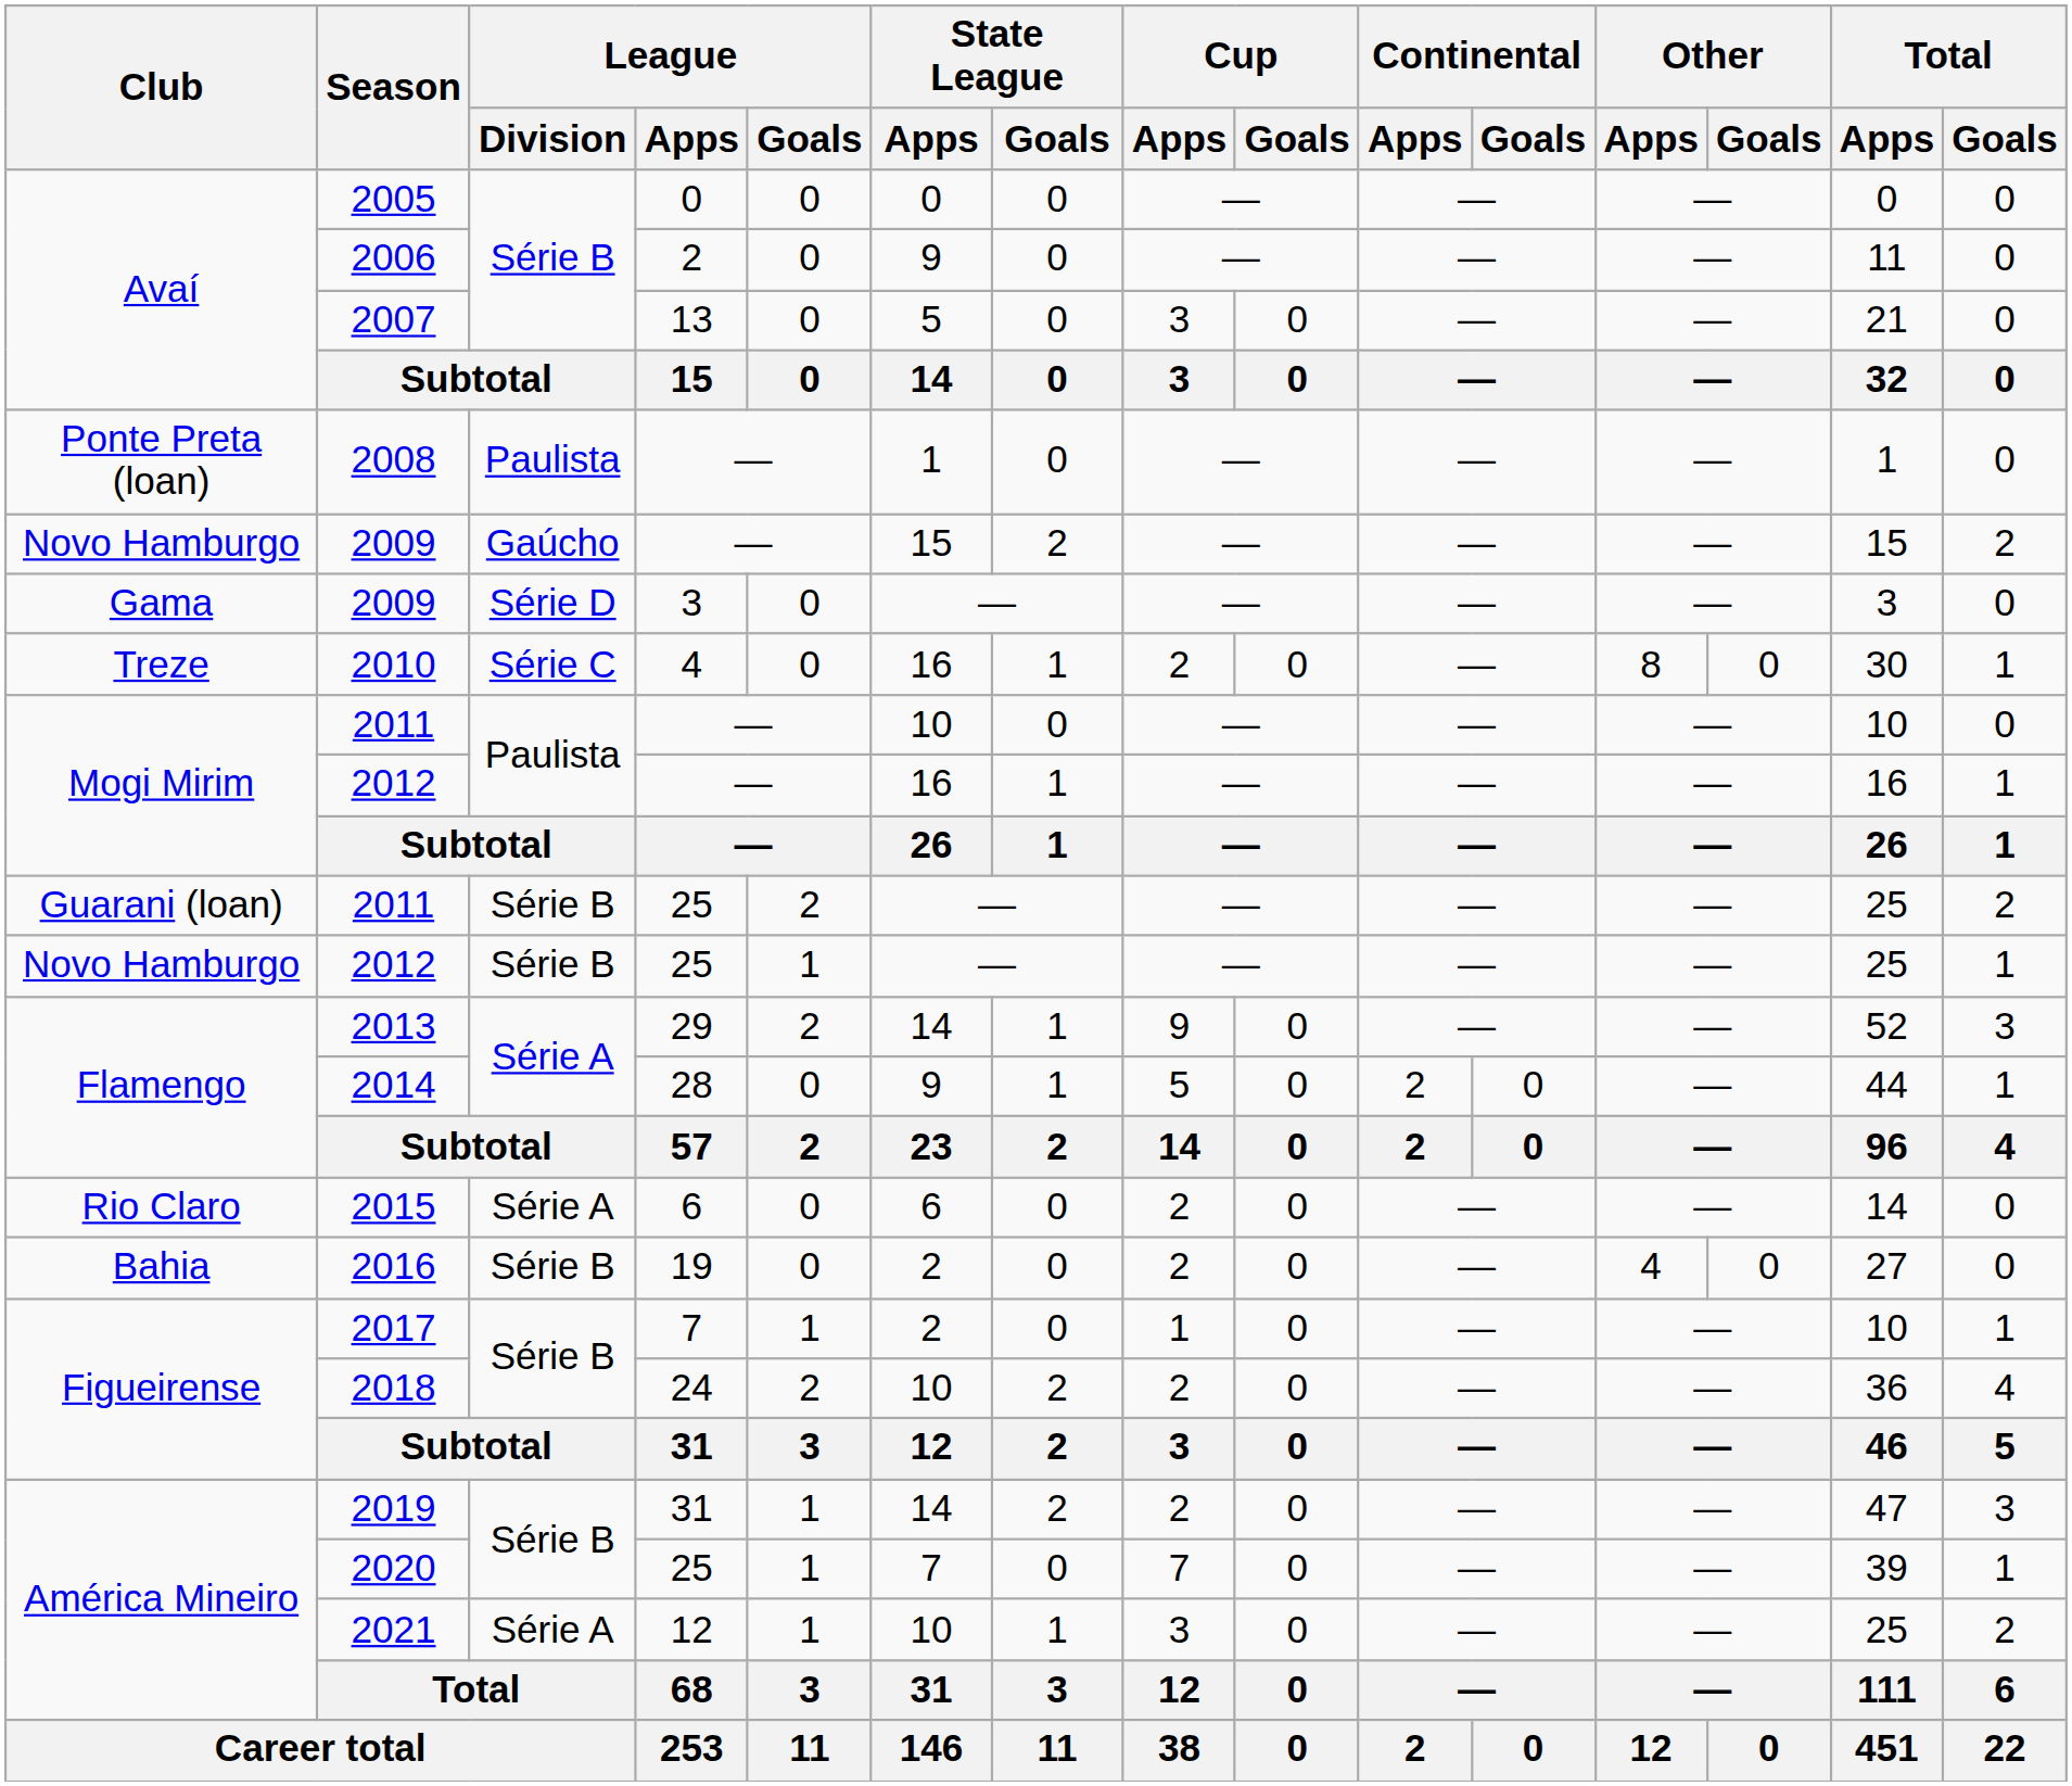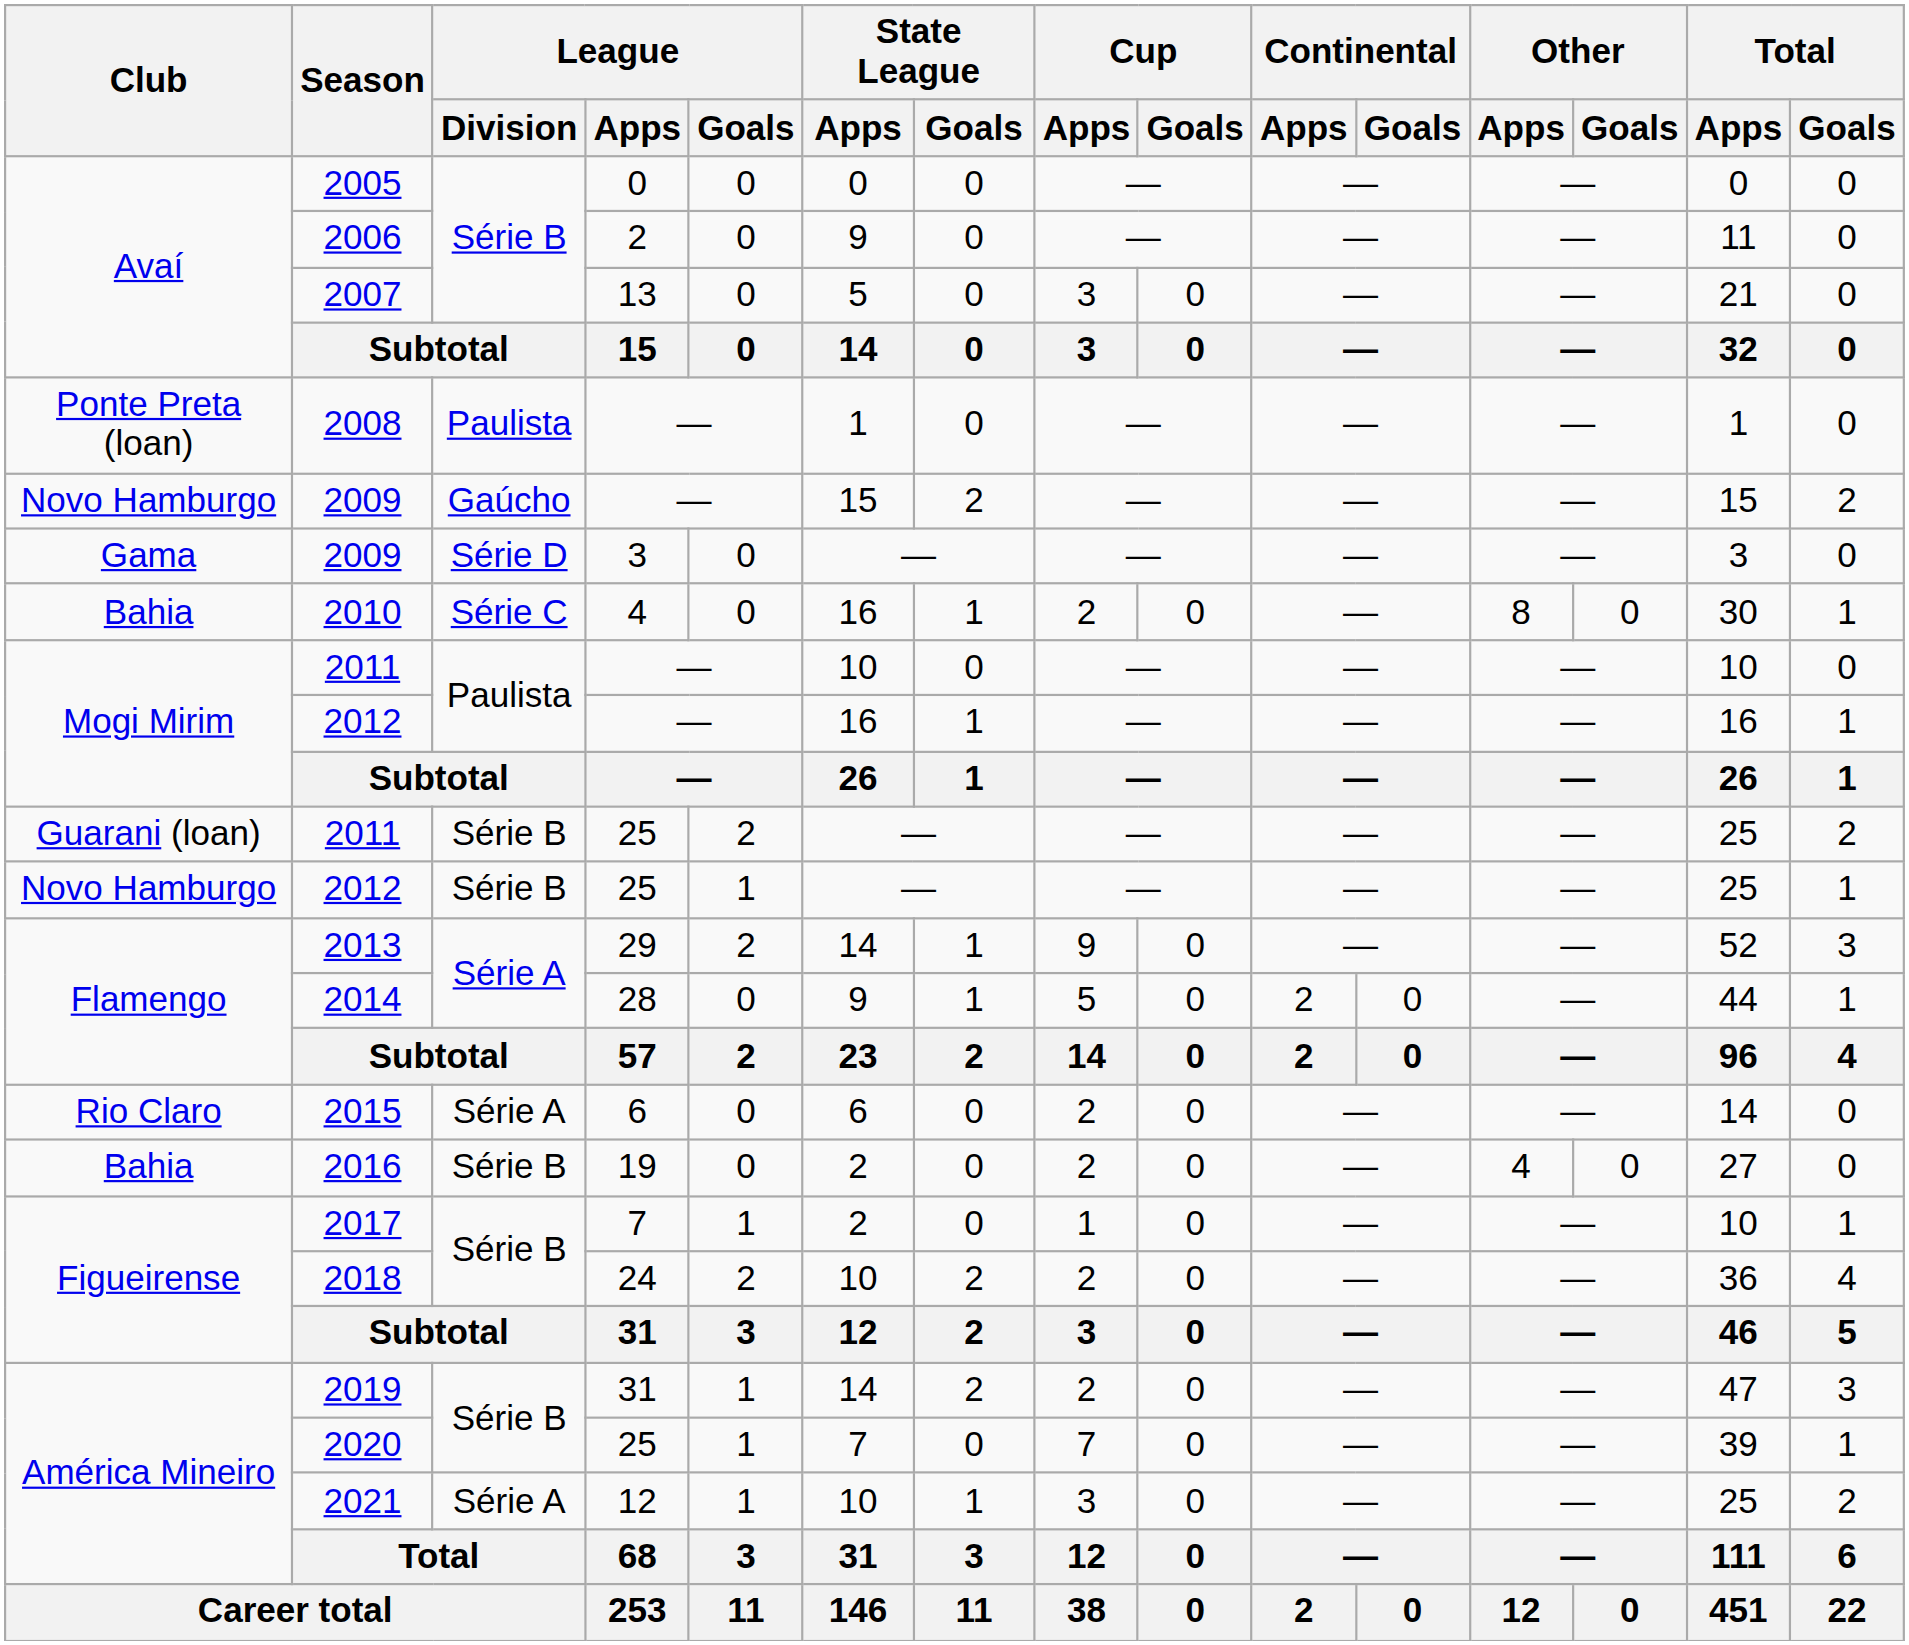 <table class="wikitable" style="text-align: center;">
 <tr>
 <th rowspan="2">Club</th>
 <th rowspan="2">Season</th>
 <th colspan="3">League</th>
 <th colspan="2">State League</th>
 <th colspan="2">Cup</th>
 <th colspan="2">Continental</th>
 <th colspan="2">Other</th>
 <th colspan="2">Total</th>
 </tr>
 <tr>
 <th>Division</th>
 <th>Apps</th>
 <th>Goals</th>
 <th>Apps</th>
 <th>Goals</th>
 <th>Apps</th>
 <th>Goals</th>
 <th>Apps</th>
 <th>Goals</th>
 <th>Apps</th>
 <th>Goals</th>
 <th>Apps</th>
 <th>Goals</th>
 </tr>
 <tr>
 <td rowspan=4 align="center"><a href='#'>Avaí</a></td>
 <td><a href='#'>2005</a></td>
 <td rowspan=3><a href='#'>Série B</a></td>
 <td>0</td>
 <td>0</td>
 <td>0</td>
 <td>0</td>
 <td colspan="2">—</td>
 <td colspan="2">—</td>
 <td colspan="2">—</td>
 <td>0</td>
 <td>0</td>
 </tr>
 <tr>
 <td><a href='#'>2006</a></td>
 <td>2</td>
 <td>0</td>
 <td>9</td>
 <td>0</td>
 <td colspan="2">—</td>
 <td colspan="2">—</td>
 <td colspan="2">—</td>
 <td>11</td>
 <td>0</td>
 </tr>
 <tr>
 <td><a href='#'>2007</a></td>
 <td>13</td>
 <td>0</td>
 <td>5</td>
 <td>0</td>
 <td>3</td>
 <td>0</td>
 <td colspan="2">—</td>
 <td colspan="2">—</td>
 <td>21</td>
 <td>0</td>
 </tr>
 <tr>
 <th colspan="2">Subtotal</th>
 <th>15</th>
 <th>0</th>
 <th>14</th>
 <th>0</th>
 <th>3</th>
 <th>0</th>
 <th colspan="2">—</th>
 <th colspan="2">—</th>
 <th>32</th>
 <th>0</th>
 </tr>
 <tr>
 <td align="center"><a href='#'>Ponte Preta</a> (loan)</td>
 <td><a href='#'>2008</a></td>
 <td><a href='#'>Paulista</a></td>
 <td colspan="2">—</td>
 <td>1</td>
 <td>0</td>
 <td colspan="2">—</td>
 <td colspan="2">—</td>
 <td colspan="2">—</td>
 <td>1</td>
 <td>0</td>
 </tr>
 <tr>
 <td align="center"><a href='#'>Novo Hamburgo</a></td>
 <td><a href='#'>2009</a></td>
 <td><a href='#'>Gaúcho</a></td>
 <td colspan="2">—</td>
 <td>15</td>
 <td>2</td>
 <td colspan="2">—</td>
 <td colspan="2">—</td>
 <td colspan="2">—</td>
 <td>15</td>
 <td>2</td>
 </tr>
 <tr>
 <td align="center"><a href='#'>Gama</a></td>
 <td><a href='#'>2009</a></td>
 <td><a href='#'>Série D</a></td>
 <td>3</td>
 <td>0</td>
 <td colspan="2">—</td>
 <td colspan="2">—</td>
 <td colspan="2">—</td>
 <td colspan="2">—</td>
 <td>3</td>
 <td>0</td>
 </tr>
 <tr>
-<td align="center"><a href='#'>Treze</a></td>
+<td align="center"><a href='#'>Bahia</a></td>
 <td><a href='#'>2010</a></td>
 <td><a href='#'>Série C</a></td>
 <td>4</td>
 <td>0</td>
 <td>16</td>
 <td>1</td>
 <td>2</td>
 <td>0</td>
 <td colspan="2">—</td>
 <td>8</td>
 <td>0</td>
 <td>30</td>
 <td>1</td>
 </tr>
 <tr>
 <td rowspan=3 align="center"><a href='#'>Mogi Mirim</a></td>
 <td><a href='#'>2011</a></td>
 <td rowspan=2>Paulista</td>
 <td colspan="2">—</td>
 <td>10</td>
 <td>0</td>
 <td colspan="2">—</td>
 <td colspan="2">—</td>
 <td colspan="2">—</td>
 <td>10</td>
 <td>0</td>
 </tr>
 <tr>
 <td><a href='#'>2012</a></td>
 <td colspan="2">—</td>
 <td>16</td>
 <td>1</td>
 <td colspan="2">—</td>
 <td colspan="2">—</td>
 <td colspan="2">—</td>
 <td>16</td>
 <td>1</td>
 </tr>
 <tr>
 <th colspan="2">Subtotal</th>
 <th colspan="2">—</th>
 <th>26</th>
 <th>1</th>
 <th colspan="2">—</th>
 <th colspan="2">—</th>
 <th colspan="2">—</th>
 <th>26</th>
 <th>1</th>
 </tr>
 <tr>
 <td align="center"><a href='#'>Guarani</a> (loan)</td>
 <td><a href='#'>2011</a></td>
 <td>Série B</td>
 <td>25</td>
 <td>2</td>
 <td colspan="2">—</td>
 <td colspan="2">—</td>
 <td colspan="2">—</td>
 <td colspan="2">—</td>
 <td>25</td>
 <td>2</td>
 </tr>
 <tr>
 <td align="center"><a href='#'>Novo Hamburgo</a></td>
 <td><a href='#'>2012</a></td>
 <td>Série B</td>
 <td>25</td>
 <td>1</td>
 <td colspan="2">—</td>
 <td colspan="2">—</td>
 <td colspan="2">—</td>
 <td colspan="2">—</td>
 <td>25</td>
 <td>1</td>
 </tr>
 <tr>
 <td rowspan="3" align="center"><a href='#'>Flamengo</a></td>
 <td><a href='#'>2013</a></td>
 <td rowspan="2"><a href='#'>Série A</a></td>
 <td>29</td>
 <td>2</td>
 <td>14</td>
 <td>1</td>
 <td>9</td>
 <td>0</td>
 <td colspan="2">—</td>
 <td colspan="2">—</td>
 <td>52</td>
 <td>3</td>
 </tr>
 <tr>
 <td><a href='#'>2014</a></td>
 <td>28</td>
 <td>0</td>
 <td>9</td>
 <td>1</td>
 <td>5</td>
 <td>0</td>
 <td>2</td>
 <td>0</td>
 <td colspan="2">—</td>
 <td>44</td>
 <td>1</td>
 </tr>
 <tr>
 <th colspan="2">Subtotal</th>
 <th>57</th>
 <th>2</th>
 <th>23</th>
 <th>2</th>
 <th>14</th>
 <th>0</th>
 <th>2</th>
 <th>0</th>
 <th colspan="2">—</th>
 <th>96</th>
 <th>4</th>
 </tr>
 <tr>
 <td align="center"><a href='#'>Rio Claro</a></td>
 <td><a href='#'>2015</a></td>
 <td>Série A</td>
 <td>6</td>
 <td>0</td>
 <td>6</td>
 <td>0</td>
 <td>2</td>
 <td>0</td>
 <td colspan="2">—</td>
 <td colspan="2">—</td>
 <td>14</td>
 <td>0</td>
 </tr>
 <tr>
 <td align="center"><a href='#'>Bahia</a></td>
 <td><a href='#'>2016</a></td>
 <td>Série B</td>
 <td>19</td>
 <td>0</td>
 <td>2</td>
 <td>0</td>
 <td>2</td>
 <td>0</td>
 <td colspan="2">—</td>
 <td>4</td>
 <td>0</td>
 <td>27</td>
 <td>0</td>
 </tr>
 <tr>
 <td rowspan="3" align="center"><a href='#'>Figueirense</a></td>
 <td><a href='#'>2017</a></td>
 <td rowspan=2>Série B</td>
 <td>7</td>
 <td>1</td>
 <td>2</td>
 <td>0</td>
 <td>1</td>
 <td>0</td>
 <td colspan="2">—</td>
 <td colspan="2">—</td>
 <td>10</td>
 <td>1</td>
 </tr>
 <tr>
 <td><a href='#'>2018</a></td>
 <td>24</td>
 <td>2</td>
 <td>10</td>
 <td>2</td>
 <td>2</td>
 <td>0</td>
 <td colspan="2">—</td>
 <td colspan="2">—</td>
 <td>36</td>
 <td>4</td>
 </tr>
 <tr>
 <th colspan="2">Subtotal</th>
 <th>31</th>
 <th>3</th>
 <th>12</th>
 <th>2</th>
 <th>3</th>
 <th>0</th>
 <th colspan="2">—</th>
 <th colspan="2">—</th>
 <th>46</th>
 <th>5</th>
 </tr>
 <tr>
 <td rowspan="4" align="center"><a href='#'>América Mineiro</a></td>
 <td><a href='#'>2019</a></td>
 <td rowspan="2">Série B</td>
 <td>31</td>
 <td>1</td>
 <td>14</td>
 <td>2</td>
 <td>2</td>
 <td>0</td>
 <td colspan="2">—</td>
 <td colspan="2">—</td>
 <td>47</td>
 <td>3</td>
 </tr>
 <tr>
 <td><a href='#'>2020</a></td>
 <td>25</td>
 <td>1</td>
 <td>7</td>
 <td>0</td>
 <td>7</td>
 <td>0</td>
 <td colspan="2">—</td>
 <td colspan="2">—</td>
 <td>39</td>
 <td>1</td>
 </tr>
 <tr>
 <td><a href='#'>2021</a></td>
 <td>Série A</td>
 <td>12</td>
 <td>1</td>
 <td>10</td>
 <td>1</td>
 <td>3</td>
 <td>0</td>
 <td colspan="2">—</td>
 <td colspan="2">—</td>
 <td>25</td>
 <td>2</td>
 </tr>
 <tr>
 <th colspan="2">Total</th>
 <th>68</th>
 <th>3</th>
 <th>31</th>
 <th>3</th>
 <th>12</th>
 <th>0</th>
 <th colspan="2">—</th>
 <th colspan="2">—</th>
 <th>111</th>
 <th>6</th>
 </tr>
 <tr>
 <th colspan="3"><strong>Career total</strong></th>
 <th>253</th>
 <th>11</th>
 <th>146</th>
 <th>11</th>
 <th>38</th>
 <th>0</th>
 <th>2</th>
 <th>0</th>
 <th>12</th>
 <th>0</th>
 <th>451</th>
 <th>22</th>
 </tr>
 </table>
